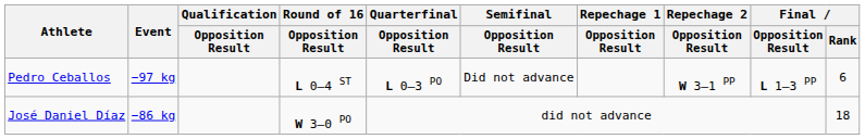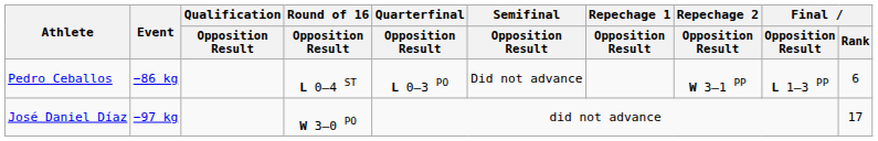 <table class="wikitable" style="font-size:90%">
 <tr>
 <th rowspan=2>Athlete</th>
 <th rowspan=2>Event</th>
 <th>Qualification</th>
 <th>Round of 16</th>
 <th>Quarterfinal</th>
 <th>Semifinal</th>
 <th>Repechage 1</th>
 <th>Repechage 2</th>
 <th colspan=2>Final / </th>
 </tr>
 <tr style="font-size: 95%">
 <th>Opposition<br>Result</th>
 <th>Opposition<br>Result</th>
 <th>Opposition<br>Result</th>
 <th>Opposition<br>Result</th>
 <th>Opposition<br>Result</th>
 <th>Opposition<br>Result</th>
 <th>Opposition<br>Result</th>
 <th>Rank</th>
 </tr>
 <tr align=center>
 <td align=left><a href='#'>Pedro Ceballos</a></td>
-<td align=left><a href='#'>−97 kg</a></td>
+<td align=left><a href='#'>−86 kg</a></td>
 <td></td>
 <td><br><strong>L</strong> 0–4 <sup>ST</sup></td>
 <td><br><strong>L</strong> 0–3 <sup>PO</sup></td>
 <td>Did not advance</td>
 <td></td>
 <td><br><strong>W</strong> 3–1 <sup>PP</sup></td>
 <td><br><strong>L</strong> 1–3 <sup>PP</sup></td>
 <td>6</td>
 </tr>
 <tr align=center>
 <td align=left><a href='#'>José Daniel Díaz</a></td>
-<td align=left><a href='#'>−86 kg</a></td>
+<td align=left><a href='#'>−97 kg</a></td>
 <td></td>
 <td><br><strong>W</strong> 3–0 <sup>PO</sup></td>
 <td colspan=5>did not advance</td>
-<td>18</td>
+<td>17</td>
 </tr>
 </table>
